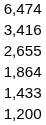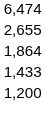 <table>
 <tr>
 <td></td>
 <td>6,474</td>
-</tr>
-<tr>
-<td></td>
-<td>3,416</td>
 </tr>
 <tr>
 <td></td>
 <td>2,655</td>
 </tr>
 <tr>
 <td></td>
 <td>1,864</td>
 </tr>
 <tr>
 <td></td>
 <td>1,433</td>
 </tr>
 <tr>
 <td></td>
 <td>1,200</td>
 </tr>
 </table>
